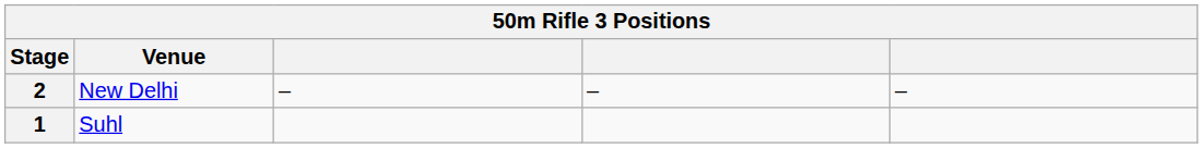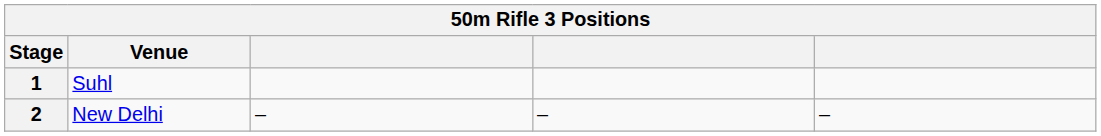 <table class="wikitable">
 <tr>
 <th colspan="5">50m Rifle 3 Positions</th>
 </tr>
 <tr>
 <th>Stage</th>
 <th width=140>Venue</th>
 <th width=220></th>
 <th width=220></th>
 <th width=220></th>
 </tr>
 <tr>
+<th>1</th>
+<td> <a href='#'>Suhl</a></td>
+<td></td>
+<td></td>
+<td></td>
+</tr>
+<tr>
 <th>2</th>
 <td> <a href='#'>New Delhi</a></td>
 <td –>–</td>
 <td –>–</td>
 <td –>–</td>
 </tr>
-<tr>
-<th>1</th>
-<td> <a href='#'>Suhl</a></td>
-<td></td>
-<td></td>
-<td></td>
-</tr>
 </table>
